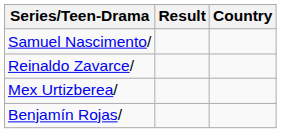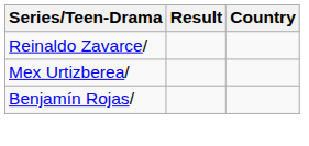 <table class="wikitable">
 <tr>
 <th>Series/Teen-Drama</th>
 <th>Result</th>
 <th>Country</th>
-</tr>
-<tr>
-<td><a href='#'>Samuel Nascimento</a>/</td>
-<td></td>
-<td></td>
 </tr>
 <tr>
 <td><a href='#'>Reinaldo Zavarce</a>/</td>
 <td></td>
 <td></td>
 </tr>
 <tr>
 <td><a href='#'>Mex Urtizberea</a>/</td>
 <td></td>
 <td></td>
 </tr>
 <tr>
 <td><a href='#'>Benjamín Rojas</a>/</td>
 <td></td>
 <td></td>
 </tr>
 </table>
